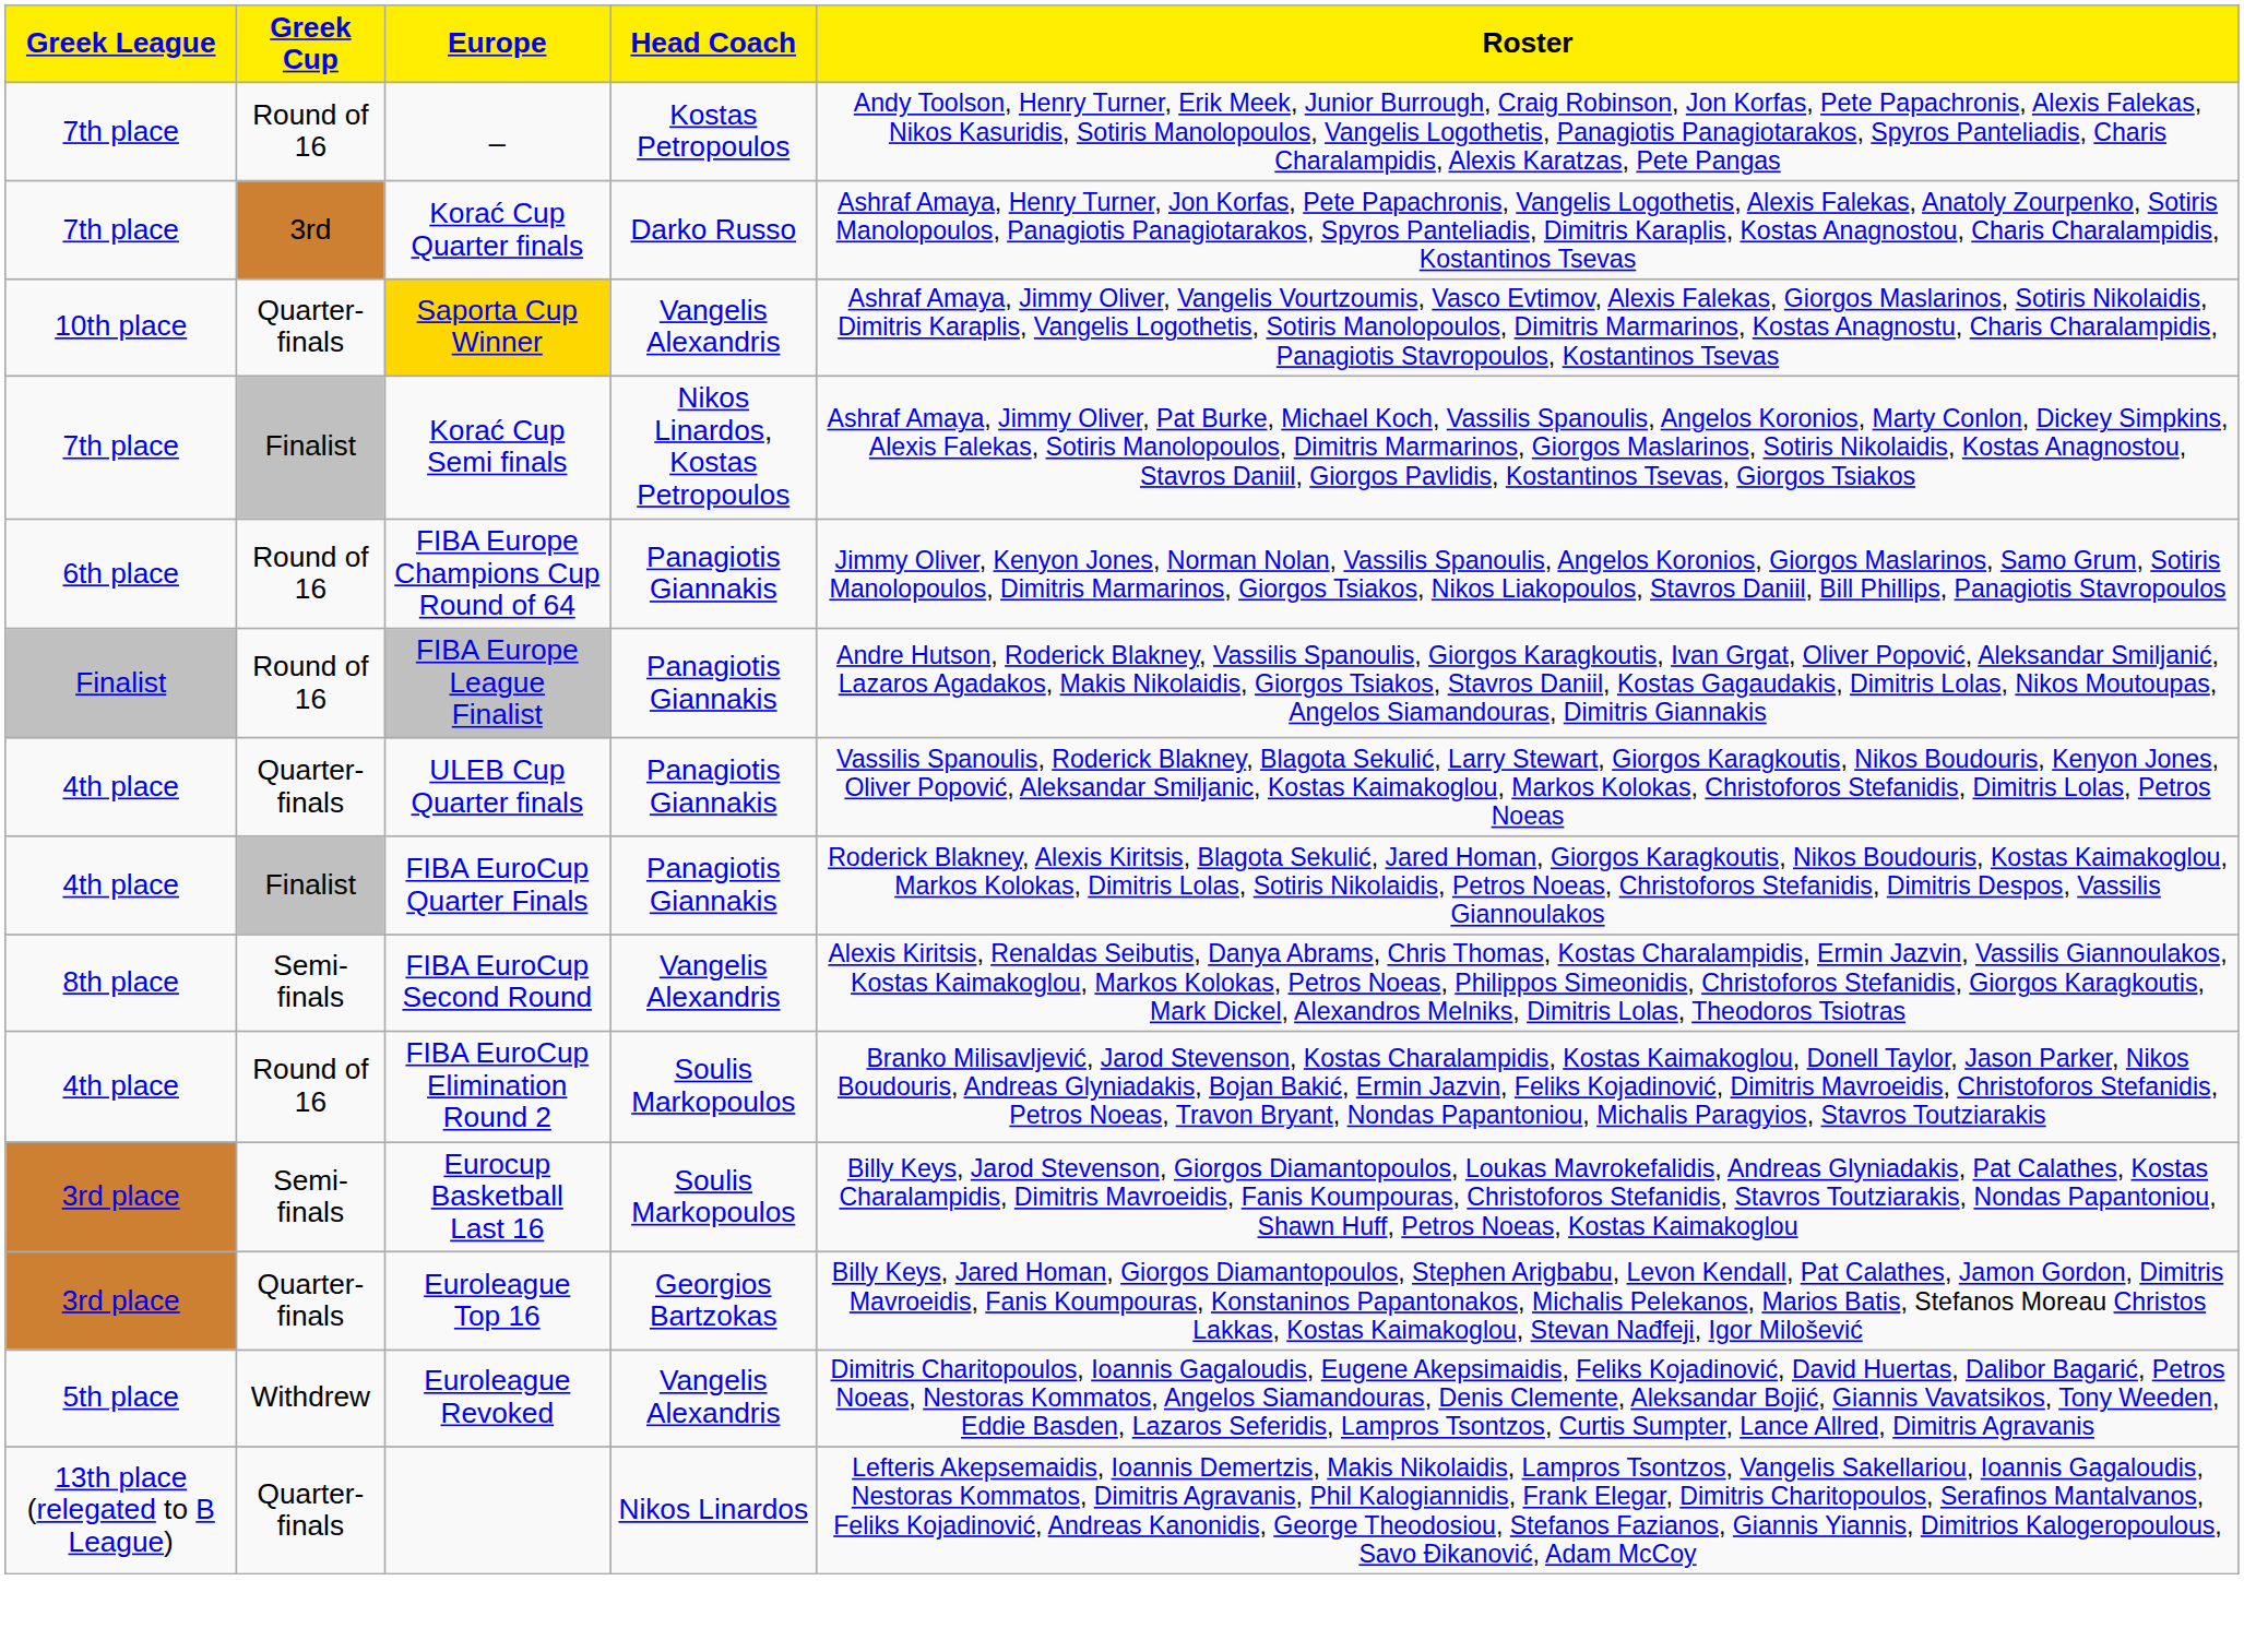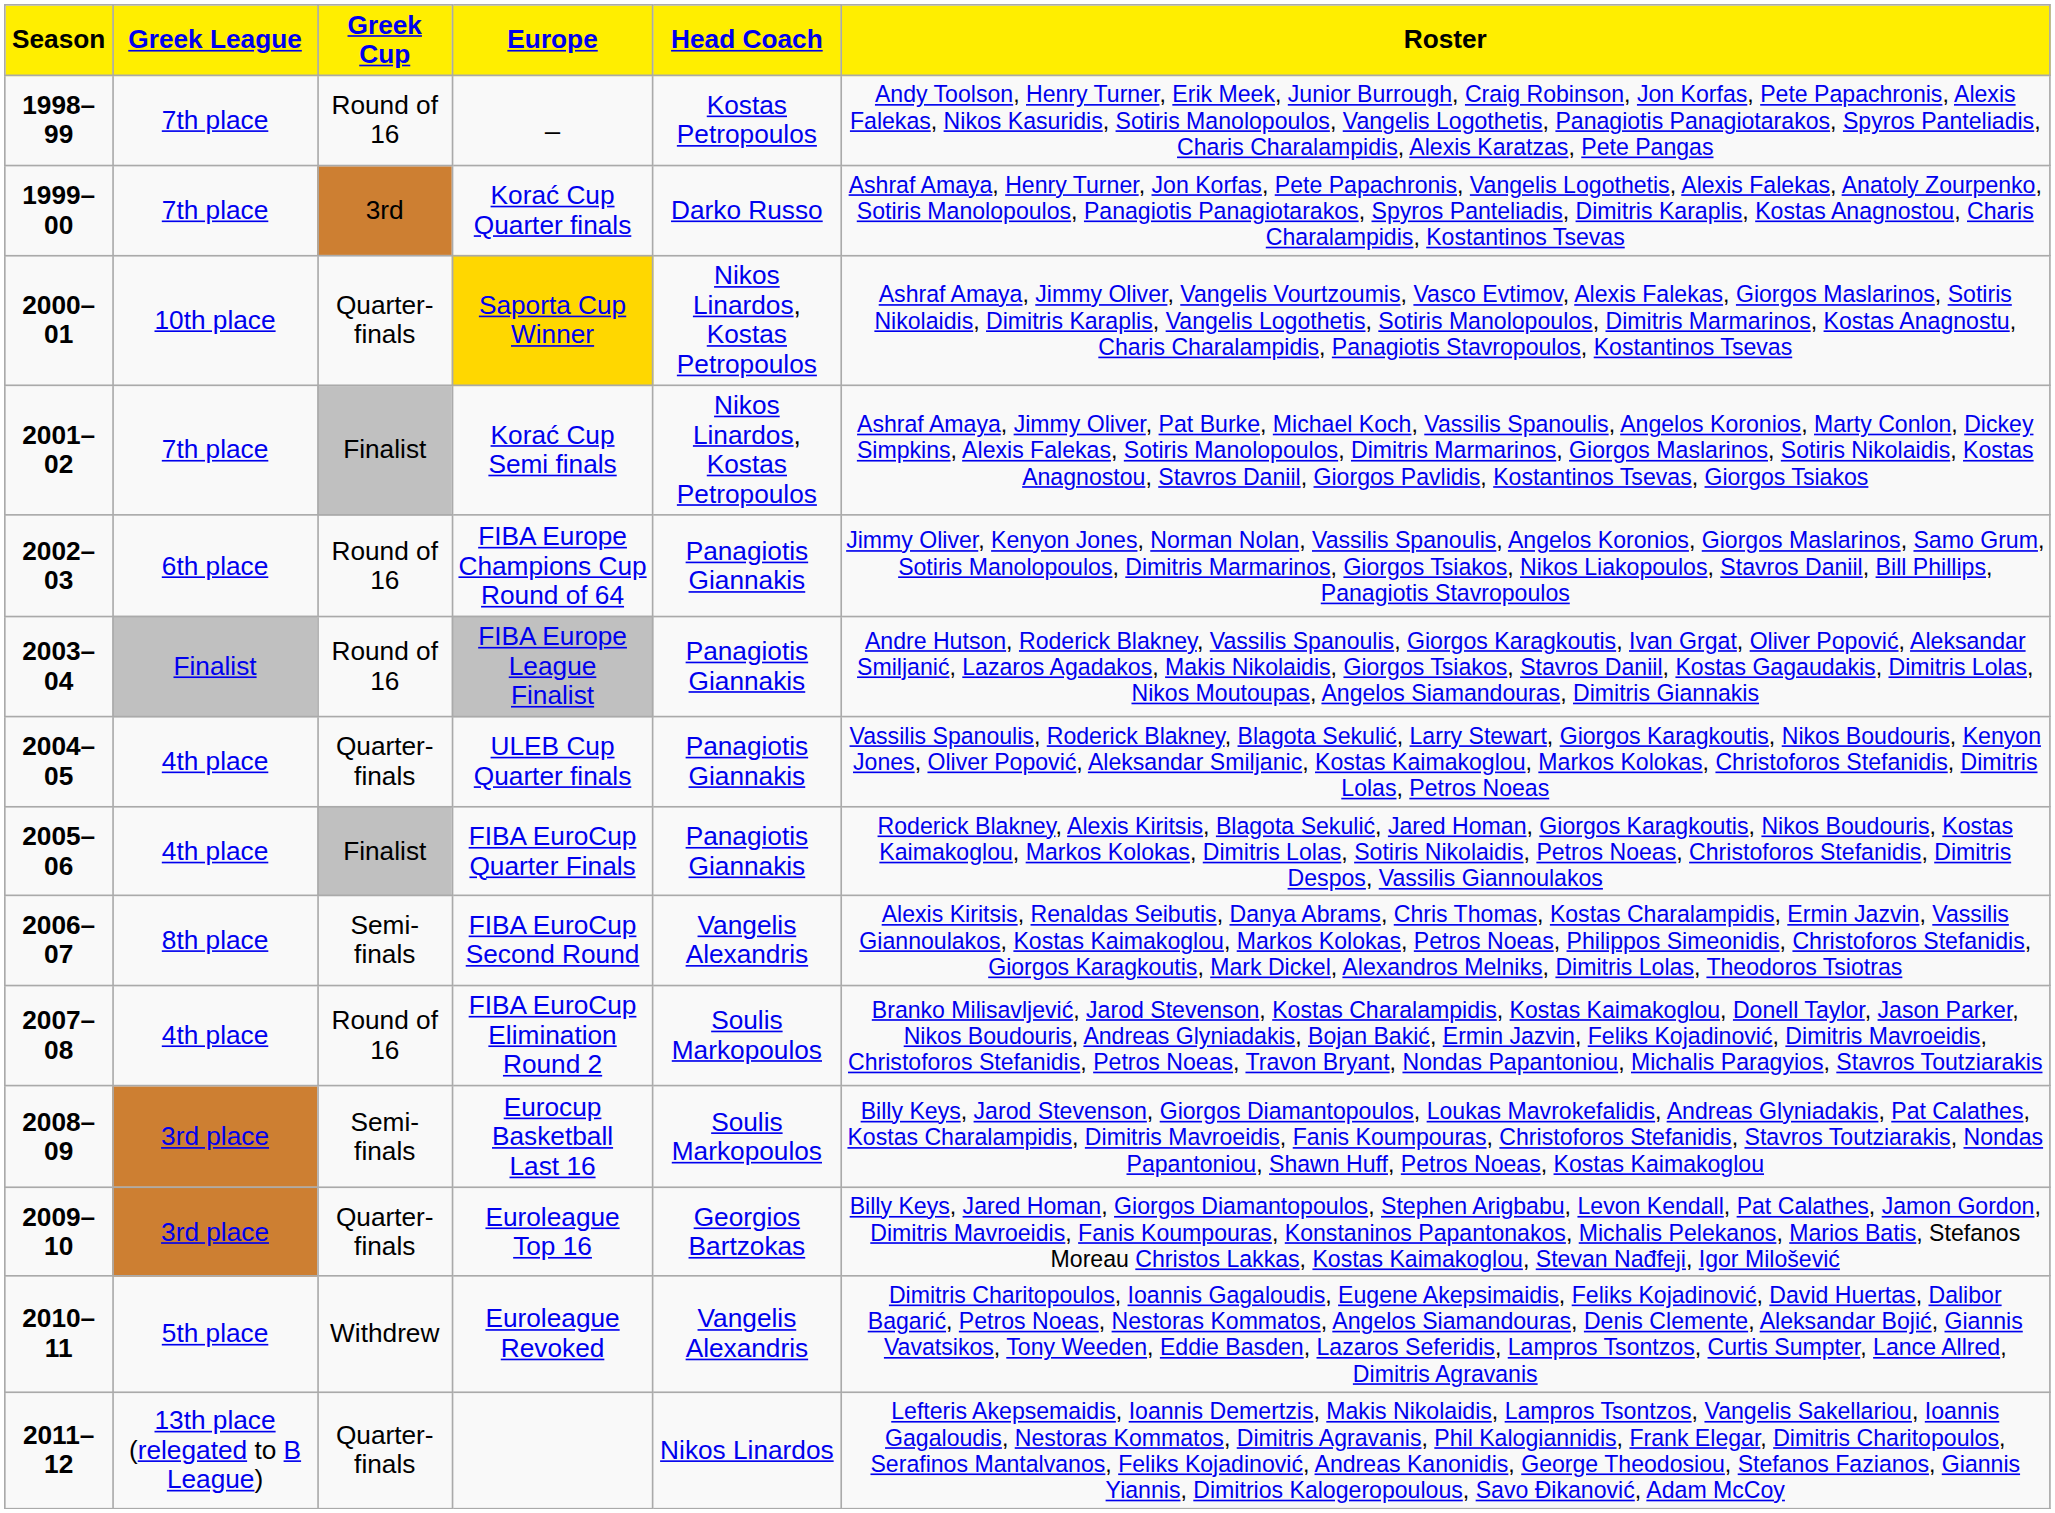 <table class="wikitable" style="text-align: center">
 <tr>
+<th style="color:black; background:#ffee00;">Season</th>
 <th style="color:black; background:#ffee00;"><a href='#'>Greek League</a></th>
 <th style="color:black; background:#ffee00;"><a href='#'>Greek Cup</a></th>
 <th style="color:black; background:#ffee00;"><a href='#'>Europe</a></th>
 <th style="color:black; background:#ffee00;"><a href='#'>Head Coach</a></th>
 <th style="color:black; background:#ffee00;">Roster</th>
 </tr>
 <tr>
+<td><strong>1998–99</strong></td>
 <td><a href='#'>7th place</a></td>
 <td>Round of 16</td>
 <td>_</td>
 <td><a href='#'>Kostas Petropoulos</a></td>
 <td style="font-size:88%"><a href='#'>Andy Toolson</a>, <a href='#'>Henry Turner</a>, <a href='#'>Erik Meek</a>, <a href='#'>Junior Burrough</a>, <a href='#'>Craig Robinson</a>, <a href='#'>Jon Korfas</a>, <a href='#'>Pete Papachronis</a>, <a href='#'>Alexis Falekas</a>, <a href='#'>Nikos Kasuridis</a>, <a href='#'>Sotiris Manolopoulos</a>, <a href='#'>Vangelis Logothetis</a>, <a href='#'>Panagiotis Panagiotarakos</a>, <a href='#'>Spyros Panteliadis</a>, <a href='#'>Charis Charalampidis</a>, <a href='#'>Alexis Karatzas</a>, <a href='#'>Pete Pangas</a></td>
 </tr>
 <tr>
+<td><strong>1999–00</strong></td>
 <td><a href='#'>7th place</a></td>
 <td bgcolor= #CD7F32>3rd</td>
 <td><a href='#'>Korać Cup</a> <br><a href='#'>Quarter finals</a></td>
 <td><a href='#'>Darko Russo</a></td>
 <td style="font-size:88%"><a href='#'>Ashraf Amaya</a>, <a href='#'>Henry Turner</a>, <a href='#'>Jon Korfas</a>, <a href='#'>Pete Papachronis</a>, <a href='#'>Vangelis Logothetis</a>, <a href='#'>Alexis Falekas</a>, <a href='#'>Anatoly Zourpenko</a>, <a href='#'>Sotiris Manolopoulos</a>, <a href='#'>Panagiotis Panagiotarakos</a>, <a href='#'>Spyros Panteliadis</a>, <a href='#'>Dimitris Karaplis</a>, <a href='#'>Kostas Anagnostou</a>, <a href='#'>Charis Charalampidis</a>, <a href='#'>Kostantinos Tsevas</a></td>
 </tr>
 <tr>
+<td><strong>2000–01</strong></td>
 <td><a href='#'>10th place</a></td>
 <td>Quarter-finals</td>
 <td bgcolor= gold><a href='#'>Saporta Cup</a> <br><a href='#'>Winner</a></td>
-<td><a href='#'>Vangelis Alexandris</a></td>
+<td><a href='#'>Nikos Linardos</a>, <br><a href='#'>Kostas Petropoulos</a></td>
 <td style="font-size:88%"><a href='#'>Ashraf Amaya</a>, <a href='#'>Jimmy Oliver</a>, <a href='#'>Vangelis Vourtzoumis</a>, <a href='#'>Vasco Evtimov</a>, <a href='#'>Alexis Falekas</a>, <a href='#'>Giorgos Maslarinos</a>, <a href='#'>Sotiris Nikolaidis</a>, <a href='#'>Dimitris Karaplis</a>, <a href='#'>Vangelis Logothetis</a>, <a href='#'>Sotiris Manolopoulos</a>, <a href='#'>Dimitris Marmarinos</a>, <a href='#'>Kostas Anagnostu</a>, <a href='#'>Charis Charalampidis</a>, <a href='#'>Panagiotis Stavropoulos</a>, <a href='#'>Kostantinos Tsevas</a></td>
 </tr>
 <tr>
+<td><strong>2001–02</strong></td>
 <td><a href='#'>7th place</a></td>
 <td bgcolor= silver>Finalist</td>
 <td><a href='#'>Korać Cup</a> <br><a href='#'>Semi finals</a></td>
 <td><a href='#'>Nikos Linardos</a>, <br><a href='#'>Kostas Petropoulos</a></td>
 <td style="font-size:88%"><a href='#'>Ashraf Amaya</a>, <a href='#'>Jimmy Oliver</a>, <a href='#'>Pat Burke</a>, <a href='#'>Michael Koch</a>, <a href='#'>Vassilis Spanoulis</a>, <a href='#'>Angelos Koronios</a>, <a href='#'>Marty Conlon</a>, <a href='#'>Dickey Simpkins</a>, <a href='#'>Alexis Falekas</a>, <a href='#'>Sotiris Manolopoulos</a>, <a href='#'>Dimitris Marmarinos</a>, <a href='#'>Giorgos Maslarinos</a>, <a href='#'>Sotiris Nikolaidis</a>, <a href='#'>Kostas Anagnostou</a>, <a href='#'>Stavros Daniil</a>, <a href='#'>Giorgos Pavlidis</a>, <a href='#'>Kostantinos Tsevas</a>, <a href='#'>Giorgos Tsiakos</a></td>
 </tr>
 <tr>
+<td><strong>2002–03</strong></td>
 <td><a href='#'>6th place</a></td>
 <td>Round of 16</td>
 <td><a href='#'>FIBA Europe Champions Cup</a> <br><a href='#'>Round of 64</a></td>
 <td><a href='#'>Panagiotis Giannakis</a></td>
 <td style="font-size:88%"><a href='#'>Jimmy Oliver</a>, <a href='#'>Kenyon Jones</a>, <a href='#'>Norman Nolan</a>, <a href='#'>Vassilis Spanoulis</a>, <a href='#'>Angelos Koronios</a>, <a href='#'>Giorgos Maslarinos</a>, <a href='#'>Samo Grum</a>, <a href='#'>Sotiris Manolopoulos</a>, <a href='#'>Dimitris Marmarinos</a>, <a href='#'>Giorgos Tsiakos</a>, <a href='#'>Nikos Liakopoulos</a>, <a href='#'>Stavros Daniil</a>, <a href='#'>Bill Phillips</a>, <a href='#'>Panagiotis Stavropoulos</a></td>
 </tr>
 <tr>
+<td><strong>2003–04</strong></td>
 <td bgcolor= silver><a href='#'>Finalist</a></td>
 <td>Round of 16</td>
 <td bgcolor= silver><a href='#'>FIBA Europe League</a> <br><a href='#'>Finalist</a></td>
 <td><a href='#'>Panagiotis Giannakis</a></td>
 <td style="font-size:88%"><a href='#'>Andre Hutson</a>, <a href='#'>Roderick Blakney</a>, <a href='#'>Vassilis Spanoulis</a>, <a href='#'>Giorgos Karagkoutis</a>, <a href='#'>Ivan Grgat</a>, <a href='#'>Oliver Popović</a>, <a href='#'>Aleksandar Smiljanić</a>, <a href='#'>Lazaros Agadakos</a>, <a href='#'>Makis Nikolaidis</a>, <a href='#'>Giorgos Tsiakos</a>, <a href='#'>Stavros Daniil</a>, <a href='#'>Kostas Gagaudakis</a>, <a href='#'>Dimitris Lolas</a>, <a href='#'>Nikos Moutoupas</a>, <a href='#'>Angelos Siamandouras</a>, <a href='#'>Dimitris Giannakis</a></td>
 </tr>
 <tr>
+<td><strong>2004–05</strong></td>
 <td><a href='#'>4th place</a></td>
 <td>Quarter-finals</td>
 <td><a href='#'>ULEB Cup</a> <br><a href='#'>Quarter finals</a></td>
 <td><a href='#'>Panagiotis Giannakis</a></td>
 <td style="font-size:88%"><a href='#'>Vassilis Spanoulis</a>, <a href='#'>Roderick Blakney</a>, <a href='#'>Blagota Sekulić</a>, <a href='#'>Larry Stewart</a>, <a href='#'>Giorgos Karagkoutis</a>, <a href='#'>Nikos Boudouris</a>, <a href='#'>Kenyon Jones</a>, <a href='#'>Oliver Popović</a>, <a href='#'>Aleksandar Smiljanic</a>, <a href='#'>Kostas Kaimakoglou</a>, <a href='#'>Markos Kolokas</a>, <a href='#'>Christoforos Stefanidis</a>, <a href='#'>Dimitris Lolas</a>, <a href='#'>Petros Noeas</a></td>
 </tr>
 <tr>
+<td><strong>2005–06</strong></td>
 <td><a href='#'>4th place</a></td>
 <td bgcolor= silver>Finalist</td>
 <td><a href='#'>FIBA EuroCup</a> <br><a href='#'>Quarter Finals</a></td>
 <td><a href='#'>Panagiotis Giannakis</a></td>
 <td style="font-size:88%"><a href='#'>Roderick Blakney</a>, <a href='#'>Alexis Kiritsis</a>, <a href='#'>Blagota Sekulić</a>, <a href='#'>Jared Homan</a>, <a href='#'>Giorgos Karagkoutis</a>, <a href='#'>Nikos Boudouris</a>, <a href='#'>Kostas Kaimakoglou</a>, <a href='#'>Markos Kolokas</a>, <a href='#'>Dimitris Lolas</a>, <a href='#'>Sotiris Nikolaidis</a>, <a href='#'>Petros Noeas</a>, <a href='#'>Christoforos Stefanidis</a>, <a href='#'>Dimitris Despos</a>, <a href='#'>Vassilis Giannoulakos</a></td>
 </tr>
 <tr>
+<td><strong>2006–07</strong></td>
 <td><a href='#'>8th place</a></td>
 <td>Semi-finals</td>
 <td><a href='#'>FIBA EuroCup</a> <br><a href='#'>Second Round</a></td>
 <td><a href='#'>Vangelis Alexandris</a></td>
 <td style="font-size:88%"><a href='#'>Alexis Kiritsis</a>, <a href='#'>Renaldas Seibutis</a>, <a href='#'>Danya Abrams</a>, <a href='#'>Chris Thomas</a>, <a href='#'>Kostas Charalampidis</a>, <a href='#'>Ermin Jazvin</a>, <a href='#'>Vassilis Giannoulakos</a>, <a href='#'>Kostas Kaimakoglou</a>, <a href='#'>Markos Kolokas</a>, <a href='#'>Petros Noeas</a>, <a href='#'>Philippos Simeonidis</a>, <a href='#'>Christoforos Stefanidis</a>, <a href='#'>Giorgos Karagkoutis</a>, <a href='#'>Mark Dickel</a>, <a href='#'>Alexandros Melniks</a>, <a href='#'>Dimitris Lolas</a>, <a href='#'>Theodoros Tsiotras</a></td>
 </tr>
 <tr>
+<td><strong>2007–08</strong></td>
 <td><a href='#'>4th place</a></td>
 <td>Round of 16</td>
 <td><a href='#'>FIBA EuroCup</a> <br><a href='#'>Elimination Round 2</a></td>
 <td><a href='#'>Soulis Markopoulos</a></td>
 <td style="font-size:88%"><a href='#'>Branko Milisavljević</a>, <a href='#'>Jarod Stevenson</a>, <a href='#'>Kostas Charalampidis</a>, <a href='#'>Kostas Kaimakoglou</a>, <a href='#'>Donell Taylor</a>, <a href='#'>Jason Parker</a>, <a href='#'>Nikos Boudouris</a>, <a href='#'>Andreas Glyniadakis</a>, <a href='#'>Bojan Bakić</a>, <a href='#'>Ermin Jazvin</a>, <a href='#'>Feliks Kojadinović</a>, <a href='#'>Dimitris Mavroeidis</a>, <a href='#'>Christoforos Stefanidis</a>, <a href='#'>Petros Noeas</a>, <a href='#'>Travon Bryant</a>, <a href='#'>Nondas Papantoniou</a>, <a href='#'>Michalis Paragyios</a>, <a href='#'>Stavros Toutziarakis</a></td>
 </tr>
 <tr>
+<td><strong>2008–09</strong></td>
 <td bgcolor= #CD7F32><a href='#'>3rd place</a></td>
 <td>Semi-finals</td>
 <td><a href='#'>Eurocup Basketball</a> <br><a href='#'>Last 16</a></td>
 <td><a href='#'>Soulis Markopoulos</a></td>
 <td style="font-size:88%"><a href='#'>Billy Keys</a>, <a href='#'>Jarod Stevenson</a>, <a href='#'>Giorgos Diamantopoulos</a>, <a href='#'>Loukas Mavrokefalidis</a>, <a href='#'>Andreas Glyniadakis</a>, <a href='#'>Pat Calathes</a>, <a href='#'>Kostas Charalampidis</a>, <a href='#'>Dimitris Mavroeidis</a>, <a href='#'>Fanis Koumpouras</a>, <a href='#'>Christoforos Stefanidis</a>, <a href='#'>Stavros Toutziarakis</a>, <a href='#'>Nondas Papantoniou</a>, <a href='#'>Shawn Huff</a>, <a href='#'>Petros Noeas</a>, <a href='#'>Kostas Kaimakoglou</a></td>
 </tr>
 <tr>
+<td><strong>2009–10</strong></td>
 <td bgcolor= #CD7F32><a href='#'>3rd place</a></td>
 <td>Quarter-finals</td>
 <td><a href='#'>Euroleague</a> <br><a href='#'>Top 16</a></td>
 <td><a href='#'>Georgios Bartzokas</a></td>
 <td style="font-size:88%"><a href='#'>Billy Keys</a>, <a href='#'>Jared Homan</a>, <a href='#'>Giorgos Diamantopoulos</a>, <a href='#'>Stephen Arigbabu</a>, <a href='#'>Levon Kendall</a>, <a href='#'>Pat Calathes</a>, <a href='#'>Jamon Gordon</a>, <a href='#'>Dimitris Mavroeidis</a>, <a href='#'>Fanis Koumpouras</a>, <a href='#'>Konstaninos Papantonakos</a>, <a href='#'>Michalis Pelekanos</a>, <a href='#'>Marios Batis</a>, Stefanos Moreau <a href='#'>Christos Lakkas</a>, <a href='#'>Kostas Kaimakoglou</a>, <a href='#'>Stevan Nađfeji</a>, <a href='#'>Igor Milošević</a></td>
 </tr>
 <tr>
+<td><strong>2010–11</strong></td>
 <td><a href='#'>5th place</a></td>
 <td>Withdrew</td>
 <td><a href='#'>Euroleague</a> <br><a href='#'>Revoked</a></td>
 <td><a href='#'>Vangelis Alexandris</a></td>
 <td style="font-size:88%"><a href='#'>Dimitris Charitopoulos</a>, <a href='#'>Ioannis Gagaloudis</a>, <a href='#'>Eugene Akepsimaidis</a>, <a href='#'>Feliks Kojadinović</a>, <a href='#'>David Huertas</a>, <a href='#'>Dalibor Bagarić</a>, <a href='#'>Petros Noeas</a>, <a href='#'>Nestoras Kommatos</a>, <a href='#'>Angelos Siamandouras</a>, <a href='#'>Denis Clemente</a>, <a href='#'>Aleksandar Bojić</a>, <a href='#'>Giannis Vavatsikos</a>, <a href='#'>Tony Weeden</a>, <a href='#'>Eddie Basden</a>, <a href='#'>Lazaros Seferidis</a>, <a href='#'>Lampros Tsontzos</a>, <a href='#'>Curtis Sumpter</a>, <a href='#'>Lance Allred</a>, <a href='#'>Dimitris Agravanis</a></td>
 </tr>
 <tr>
+<td><strong>2011–12</strong></td>
 <td><a href='#'>13th place</a> (<a href='#'>relegated</a> to <a href='#'>B League</a>)</td>
 <td>Quarter-finals</td>
 <td></td>
 <td><a href='#'>Nikos Linardos</a></td>
 <td style="font-size:88%"><a href='#'>Lefteris Akepsemaidis</a>, <a href='#'>Ioannis Demertzis</a>, <a href='#'>Makis Nikolaidis</a>, <a href='#'>Lampros Tsontzos</a>, <a href='#'>Vangelis Sakellariou</a>, <a href='#'>Ioannis Gagaloudis</a>, <a href='#'>Nestoras Kommatos</a>, <a href='#'>Dimitris Agravanis</a>, <a href='#'>Phil Kalogiannidis</a>, <a href='#'>Frank Elegar</a>, <a href='#'>Dimitris Charitopoulos</a>, <a href='#'>Serafinos Mantalvanos</a>, <a href='#'>Feliks Kojadinović</a>, <a href='#'>Andreas Kanonidis</a>, <a href='#'>George Theodosiou</a>, <a href='#'>Stefanos Fazianos</a>, <a href='#'>Giannis Yiannis</a>, <a href='#'>Dimitrios Kalogeropoulous</a>, <a href='#'>Savo Đikanović</a>, <a href='#'>Adam McCoy</a></td>
 </tr>
 </table>
